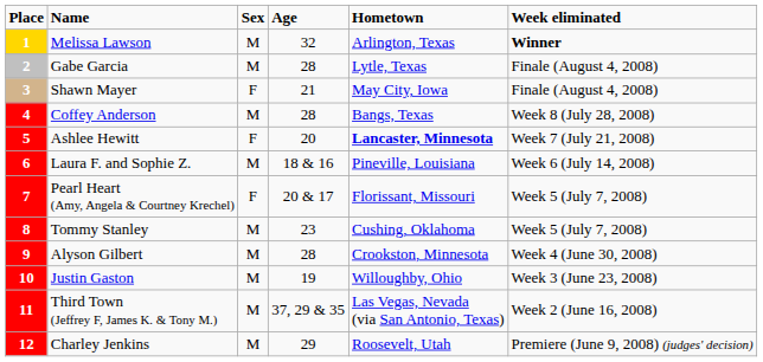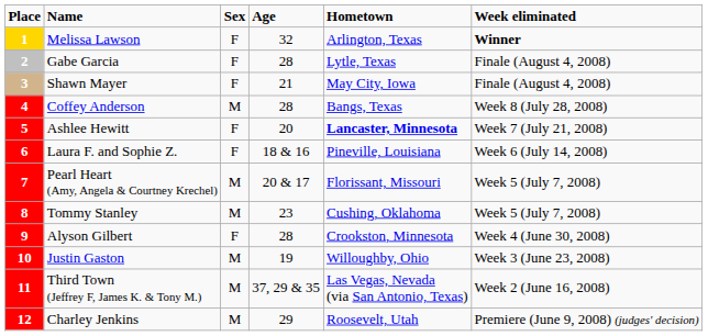 <table class="wikitable">
 <tr>
 <td><strong>Place</strong></td>
 <td><strong>Name</strong></td>
 <td><strong>Sex</strong></td>
 <td><strong>Age</strong></td>
 <td><strong>Hometown</strong></td>
 <td><strong>Week eliminated</strong></td>
 </tr>
 <tr>
 <td style="background:gold; text-align:center;color:white;"><strong>1</strong></td>
 <td><a href='#'>Melissa Lawson</a></td>
-<td style="text-align:center;">M</td>
+<td style="text-align:center;">F</td>
 <td style="text-align:center;">32</td>
 <td><a href='#'>Arlington, Texas</a></td>
 <td><strong>Winner</strong></td>
 </tr>
 <tr>
 <td style="background:silver; text-align:center;color:white;"><strong>2</strong></td>
 <td>Gabe Garcia</td>
-<td style="text-align:center;">M</td>
+<td style="text-align:center;">F</td>
 <td style="text-align:center;">28</td>
 <td><a href='#'>Lytle, Texas</a></td>
 <td>Finale (August 4, 2008)</td>
 </tr>
 <tr>
 <td style="background:tan; text-align:center;color:white;"><strong>3</strong></td>
 <td>Shawn Mayer</td>
 <td style="text-align:center;">F</td>
 <td style="text-align:center;">21</td>
 <td><a href='#'>May City, Iowa</a></td>
 <td>Finale (August 4, 2008)</td>
 </tr>
 <tr>
 <td style="background:red; text-align:center;color:white;"><strong>4</strong></td>
 <td><a href='#'>Coffey Anderson</a></td>
 <td style="text-align:center;">M</td>
 <td style="text-align:center;">28</td>
 <td><a href='#'>Bangs, Texas</a></td>
 <td>Week 8 (July 28, 2008)</td>
 </tr>
 <tr>
 <td style="background:red; text-align:center;color:white;"><strong>5</strong></td>
 <td>Ashlee Hewitt</td>
 <td style="text-align:center;">F</td>
 <td style="text-align:center;">20</td>
 <td><strong><a href='#'>Lancaster, Minnesota</a></strong></td>
 <td>Week 7 (July 21, 2008)</td>
 </tr>
 <tr>
 <td style="background:red; text-align:center;color:white;"><strong>6</strong></td>
 <td>Laura F. and Sophie Z.</td>
-<td style="text-align:center;">M</td>
+<td style="text-align:center;">F</td>
 <td style="text-align:center;">18 & 16</td>
 <td><a href='#'>Pineville, Louisiana</a></td>
 <td>Week 6 (July 14, 2008)</td>
 </tr>
 <tr>
 <td style="background:red; text-align:center;color:white;"><strong>7</strong></td>
 <td>Pearl Heart<br><small>(Amy, Angela & Courtney Krechel)</small></td>
-<td style="text-align:center;">F</td>
+<td style="text-align:center;">M</td>
 <td style="text-align:center;">20 & 17</td>
 <td><a href='#'>Florissant, Missouri</a></td>
 <td>Week 5 (July 7, 2008)</td>
 </tr>
 <tr>
 <td style="background:red; text-align:center;color:white;"><strong>8</strong></td>
 <td>Tommy Stanley</td>
 <td style="text-align:center;">M</td>
 <td style="text-align:center;">23</td>
 <td><a href='#'>Cushing, Oklahoma</a></td>
 <td>Week 5 (July 7, 2008)</td>
 </tr>
 <tr>
 <td style="background:red; text-align:center;color:white;"><strong>9</strong></td>
 <td>Alyson Gilbert</td>
-<td style="text-align:center;">M</td>
+<td style="text-align:center;">F</td>
 <td style="text-align:center;">28</td>
 <td><a href='#'>Crookston, Minnesota</a></td>
 <td>Week 4 (June 30, 2008)</td>
 </tr>
 <tr>
 <td style="background:red; text-align:center;color:white;"><strong>10</strong></td>
 <td><a href='#'>Justin Gaston</a></td>
 <td style="text-align:center;">M</td>
 <td style="text-align:center;">19</td>
 <td><a href='#'>Willoughby, Ohio</a></td>
 <td>Week 3 (June 23, 2008)</td>
 </tr>
 <tr>
 <td style="background:red; text-align:center;color:white;"><strong>11</strong></td>
 <td>Third Town<br><small>(Jeffrey F, James K. & Tony M.)</small></td>
 <td style="text-align:center;">M</td>
 <td style="text-align:center;">37, 29 & 35</td>
 <td><a href='#'>Las Vegas, Nevada</a><br>(via <a href='#'>San Antonio, Texas</a>)</td>
 <td>Week 2 (June 16, 2008)</td>
 </tr>
 <tr>
 <td style="background:red; text-align:center;color:white;"><strong>12</strong></td>
 <td>Charley Jenkins</td>
 <td style="text-align:center;">M</td>
 <td style="text-align:center;">29</td>
 <td><a href='#'>Roosevelt, Utah</a></td>
 <td>Premiere (June 9, 2008) <small><em>(judges' decision)</em></small></td>
 </tr>
 </table>
